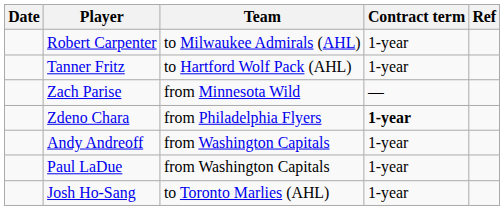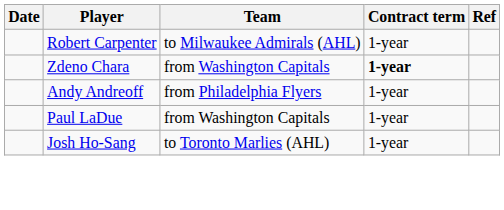 <table class="wikitable">
 <tr>
 <th>Date</th>
 <th>Player</th>
 <th>Team</th>
 <th>Contract term</th>
 <th>Ref</th>
 </tr>
 <tr>
 <td></td>
 <td><a href='#'>Robert Carpenter</a></td>
 <td>to <a href='#'>Milwaukee Admirals</a> (<a href='#'>AHL</a>)</td>
 <td>1-year</td>
 <td></td>
 </tr>
 <tr>
 <td></td>
-<td><a href='#'>Tanner Fritz</a></td>
-<td>to <a href='#'>Hartford Wolf Pack</a> (AHL)</td>
-<td>1-year</td>
-<td></td>
-</tr>
-<tr>
-<td></td>
-<td><a href='#'>Zach Parise</a></td>
-<td>from <a href='#'>Minnesota Wild</a></td>
-<td>—</td>
-<td></td>
-</tr>
-<tr>
-<td></td>
 <td><a href='#'>Zdeno Chara</a></td>
-<td>from <a href='#'>Philadelphia Flyers</a></td>
+<td>from <a href='#'>Washington Capitals</a></td>
 <td><strong>1-year</strong></td>
 <td></td>
 </tr>
 <tr>
 <td></td>
 <td><a href='#'>Andy Andreoff</a></td>
-<td>from <a href='#'>Washington Capitals</a></td>
+<td>from <a href='#'>Philadelphia Flyers</a></td>
 <td>1-year</td>
 <td></td>
 </tr>
 <tr>
 <td></td>
 <td><a href='#'>Paul LaDue</a></td>
 <td>from Washington Capitals</td>
 <td>1-year</td>
 <td></td>
 </tr>
 <tr>
 <td></td>
 <td><a href='#'>Josh Ho-Sang</a></td>
 <td>to <a href='#'>Toronto Marlies</a> (AHL)</td>
 <td>1-year</td>
 <td></td>
 </tr>
 </table>
